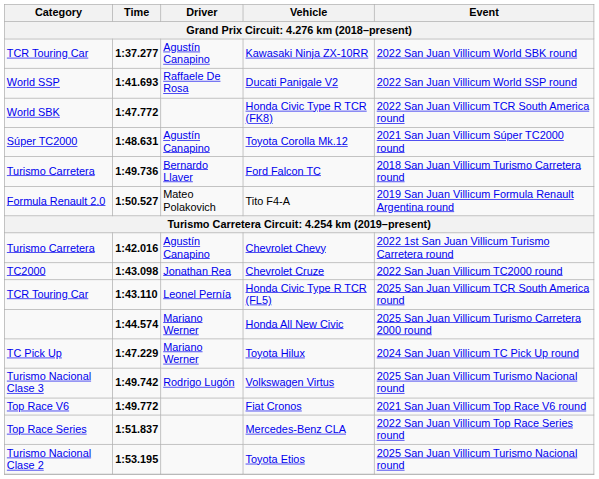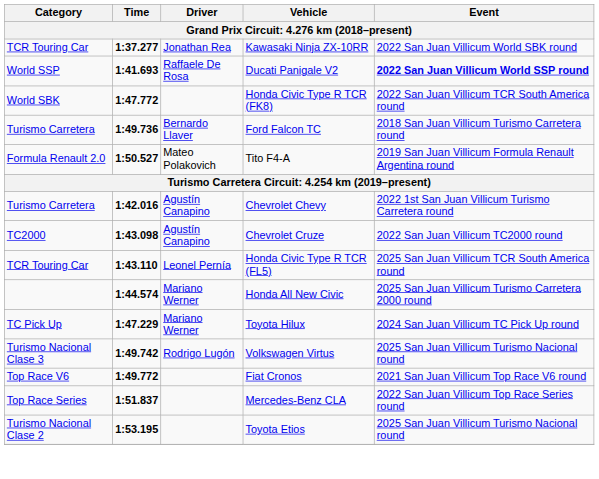 <table class="wikitable">
 <tr>
 <th>Category</th>
 <th>Time</th>
 <th>Driver</th>
 <th>Vehicle</th>
 <th>Event</th>
 </tr>
 <tr>
 <th colspan=5>Grand Prix Circuit: 4.276 km (2018–present)</th>
 </tr>
 <tr>
 <td><a href='#'>TCR Touring Car</a></td>
 <td><strong>1:37.277</strong></td>
-<td><a href='#'>Agustín Canapino</a></td>
+<td><a href='#'>Jonathan Rea</a></td>
 <td><a href='#'>Kawasaki Ninja ZX-10RR</a></td>
 <td><a href='#'>2022 San Juan Villicum World SBK round</a></td>
 </tr>
 <tr>
 <td><a href='#'>World SSP</a></td>
 <td><strong>1:41.693</strong></td>
 <td><a href='#'>Raffaele De Rosa</a></td>
 <td><a href='#'>Ducati Panigale V2</a></td>
-<td><a href='#'>2022 San Juan Villicum World SSP round</a></td>
+<td><strong><a href='#'>2022 San Juan Villicum World SSP round</a></strong></td>
 </tr>
 <tr>
 <td><a href='#'>World SBK</a></td>
 <td><strong>1:47.772</strong></td>
 <td></td>
 <td><a href='#'>Honda Civic Type R TCR (FK8)</a></td>
 <td><a href='#'>2022 San Juan Villicum TCR South America round</a></td>
-</tr>
-<tr>
-<td><a href='#'>Súper TC2000</a></td>
-<td><strong>1:48.631</strong></td>
-<td><a href='#'>Agustín Canapino</a></td>
-<td><a href='#'>Toyota Corolla Mk.12</a></td>
-<td><a href='#'>2021 San Juan Villicum Súper TC2000 round</a></td>
 </tr>
 <tr>
 <td><a href='#'>Turismo Carretera</a></td>
 <td><strong>1:49.736</strong></td>
 <td><a href='#'>Bernardo Llaver</a></td>
 <td><a href='#'>Ford Falcon TC</a></td>
 <td><a href='#'>2018 San Juan Villicum Turismo Carretera round</a></td>
 </tr>
 <tr>
 <td><a href='#'>Formula Renault 2.0</a></td>
 <td><strong>1:50.527</strong></td>
 <td>Mateo Polakovich</td>
 <td>Tito F4-A</td>
 <td><a href='#'>2019 San Juan Villicum Formula Renault Argentina round</a></td>
 </tr>
 <tr>
 <th colspan=5>Turismo Carretera Circuit: 4.254 km (2019–present)</th>
 </tr>
 <tr>
 <td><a href='#'>Turismo Carretera</a></td>
 <td><strong>1:42.016</strong></td>
 <td><a href='#'>Agustín Canapino</a></td>
 <td><a href='#'>Chevrolet Chevy</a></td>
 <td><a href='#'>2022 1st San Juan Villicum Turismo Carretera round</a></td>
 </tr>
 <tr>
 <td><a href='#'>TC2000</a></td>
 <td><strong>1:43.098</strong></td>
-<td><a href='#'>Jonathan Rea</a></td>
+<td><a href='#'>Agustín Canapino</a></td>
 <td><a href='#'>Chevrolet Cruze</a></td>
 <td><a href='#'>2022 San Juan Villicum TC2000 round</a></td>
 </tr>
 <tr>
 <td><a href='#'>TCR Touring Car</a></td>
 <td><strong>1:43.110</strong></td>
 <td><a href='#'>Leonel Pernía</a></td>
 <td><a href='#'>Honda Civic Type R TCR (FL5)</a></td>
 <td><a href='#'>2025 San Juan Villicum TCR South America round</a></td>
 </tr>
 <tr>
 <td></td>
 <td><strong>1:44.574</strong></td>
 <td><a href='#'>Mariano Werner</a></td>
 <td><a href='#'>Honda All New Civic</a></td>
 <td><a href='#'>2025 San Juan Villicum Turismo Carretera 2000 round</a></td>
 </tr>
 <tr>
 <td><a href='#'>TC Pick Up</a></td>
 <td><strong>1:47.229</strong></td>
 <td><a href='#'>Mariano Werner</a></td>
 <td><a href='#'>Toyota Hilux</a></td>
 <td><a href='#'>2024 San Juan Villicum TC Pick Up round</a></td>
 </tr>
 <tr>
 <td><a href='#'>Turismo Nacional Clase 3</a></td>
 <td><strong>1:49.742</strong></td>
 <td><a href='#'>Rodrigo Lugón</a></td>
 <td><a href='#'>Volkswagen Virtus</a></td>
 <td><a href='#'>2025 San Juan Villicum Turismo Nacional round</a></td>
 </tr>
 <tr>
 <td><a href='#'>Top Race V6</a></td>
 <td><strong>1:49.772</strong></td>
 <td></td>
 <td><a href='#'>Fiat Cronos</a></td>
 <td><a href='#'>2021 San Juan Villicum Top Race V6 round</a></td>
 </tr>
 <tr>
 <td><a href='#'>Top Race Series</a></td>
 <td><strong>1:51.837</strong></td>
 <td></td>
 <td><a href='#'>Mercedes-Benz CLA</a></td>
 <td><a href='#'>2022 San Juan Villicum Top Race Series round</a></td>
 </tr>
 <tr>
 <td><a href='#'>Turismo Nacional Clase 2</a></td>
 <td><strong>1:53.195</strong></td>
 <td></td>
 <td><a href='#'>Toyota Etios</a></td>
 <td><a href='#'>2025 San Juan Villicum Turismo Nacional round</a></td>
 </tr>
 <tr>
 </tr>
 </table>
